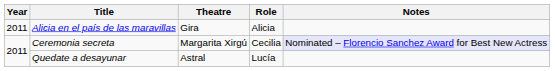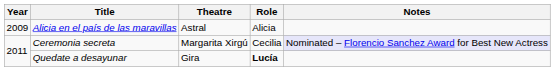 <table class="wikitable sortable">
 <tr>
 <th>Year</th>
 <th>Title</th>
 <th>Theatre</th>
 <th>Role</th>
 <th class="unsortable">Notes</th>
 </tr>
 <tr>
-<td>2011</td>
+<td>2009</td>
 <td><em><a href='#'>Alicia en el país de las maravillas</a></em></td>
-<td>Gira</td>
+<td>Astral</td>
 <td>Alicia</td>
 <td></td>
 </tr>
 <tr>
 <td rowspan=2>2011</td>
 <td><em>Ceremonia secreta</em></td>
 <td Casal de Catalunya>Margarita Xirgú</td>
 <td>Cecilia</td>
 <td style="background: lavender;">Nominated – <a href='#'>Florencio Sanchez Award</a> for Best New Actress</td>
 </tr>
 <tr>
 <td><em>Quedate a desayunar</em></td>
-<td>Astral</td>
-<td>Lucía</td>
+<td>Gira</td>
+<td><strong>Lucía</strong></td>
 <td></td>
 </tr>
 </table>
